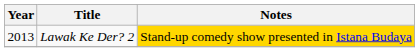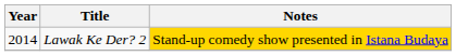 <table class="wikitable">
 <tr>
 <th>Year</th>
 <th>Title</th>
 <th>Notes</th>
 </tr>
 <tr>
-<td>2013</td>
+<td>2014</td>
 <td><em>Lawak Ke Der? 2</em></td>
 <td style="background: gold;">Stand-up comedy show presented in <a href='#'>Istana Budaya</a></td>
 </tr>
 <tr>
 </tr>
 </table>
